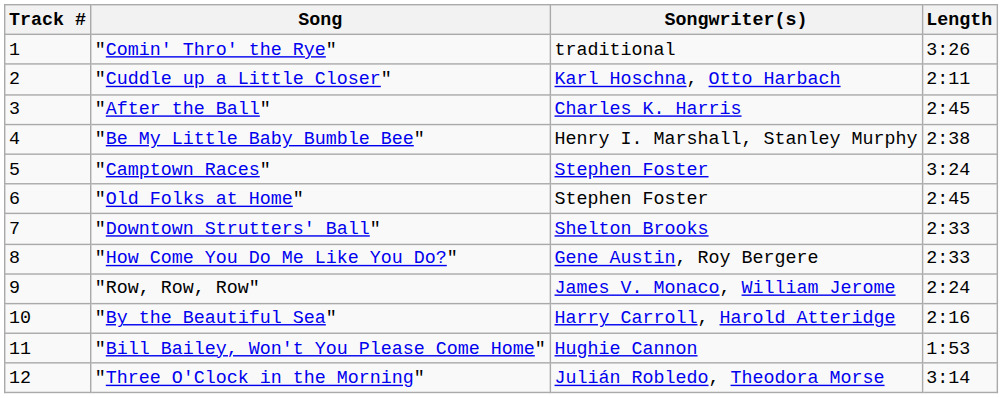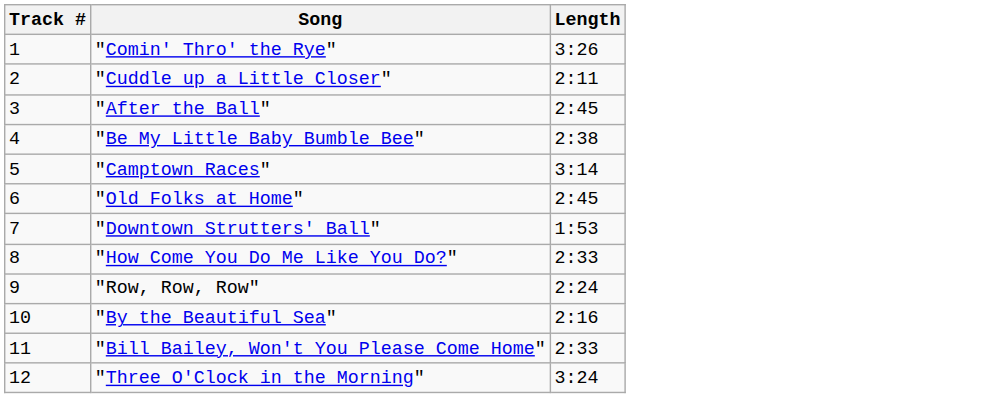 <table class="wikitable">
 <tr>
 <th>Track #</th>
 <th>Song</th>
-<th>Songwriter(s)</th>
 <th>Length</th>
 </tr>
 <tr>
 <td>1</td>
 <td>"<a href='#'>Comin' Thro' the Rye</a>"</td>
-<td>traditional</td>
 <td>3:26</td>
 </tr>
 <tr>
 <td>2</td>
 <td>"<a href='#'>Cuddle up a Little Closer</a>"</td>
-<td><a href='#'>Karl Hoschna</a>, <a href='#'>Otto Harbach</a></td>
 <td>2:11</td>
 </tr>
 <tr>
 <td>3</td>
 <td>"<a href='#'>After the Ball</a>"</td>
-<td><a href='#'>Charles K. Harris</a></td>
 <td>2:45</td>
 </tr>
 <tr>
 <td>4</td>
 <td>"<a href='#'>Be My Little Baby Bumble Bee</a>"</td>
-<td>Henry I. Marshall, Stanley Murphy</td>
 <td>2:38</td>
 </tr>
 <tr>
 <td>5</td>
 <td>"<a href='#'>Camptown Races</a>"</td>
-<td><a href='#'>Stephen Foster</a></td>
-<td>3:24</td>
+<td>3:14</td>
 </tr>
 <tr>
 <td>6</td>
 <td>"<a href='#'>Old Folks at Home</a>"</td>
-<td>Stephen Foster</td>
 <td>2:45</td>
 </tr>
 <tr>
 <td>7</td>
 <td>"<a href='#'>Downtown Strutters' Ball</a>"</td>
-<td><a href='#'>Shelton Brooks</a></td>
-<td>2:33</td>
+<td>1:53</td>
 </tr>
 <tr>
 <td>8</td>
 <td>"<a href='#'>How Come You Do Me Like You Do?</a>"</td>
-<td><a href='#'>Gene Austin</a>, Roy Bergere</td>
 <td>2:33</td>
 </tr>
 <tr>
 <td>9</td>
 <td>"Row, Row, Row"</td>
-<td><a href='#'>James V. Monaco</a>, <a href='#'>William Jerome</a></td>
 <td>2:24</td>
 </tr>
 <tr>
 <td>10</td>
 <td>"<a href='#'>By the Beautiful Sea</a>"</td>
-<td><a href='#'>Harry Carroll</a>, <a href='#'>Harold Atteridge</a></td>
 <td>2:16</td>
 </tr>
 <tr>
 <td>11</td>
 <td>"<a href='#'>Bill Bailey, Won't You Please Come Home</a>"</td>
-<td><a href='#'>Hughie Cannon</a></td>
-<td>1:53</td>
+<td>2:33</td>
 </tr>
 <tr>
 <td>12</td>
 <td>"<a href='#'>Three O'Clock in the Morning</a>"</td>
-<td><a href='#'>Julián Robledo</a>, <a href='#'>Theodora Morse</a></td>
-<td>3:14</td>
+<td>3:24</td>
 </tr>
 </table>
